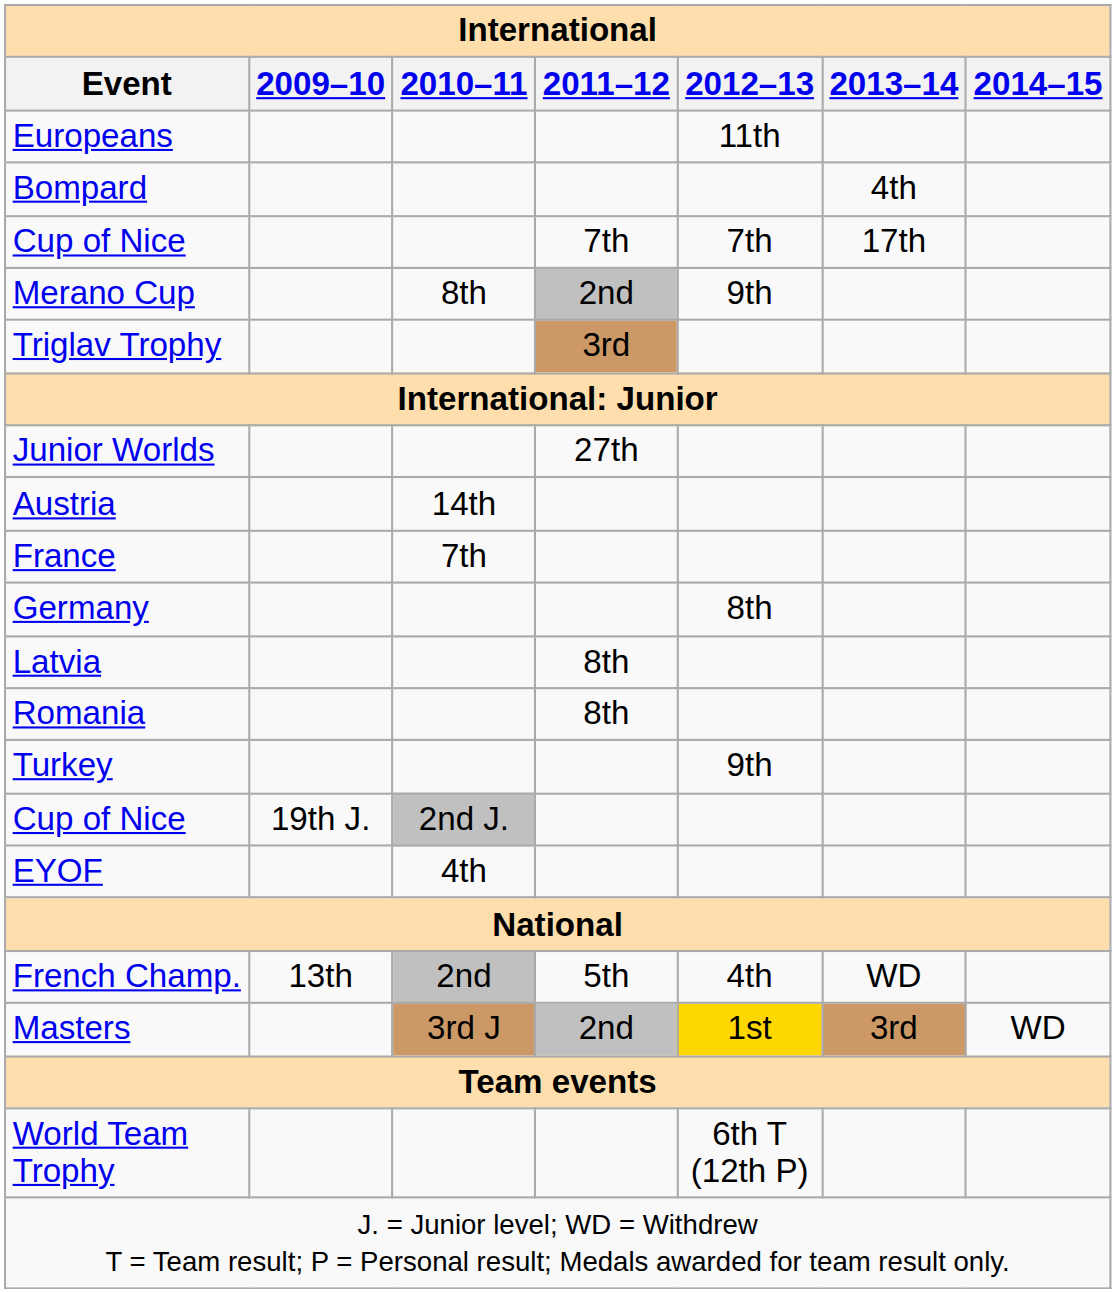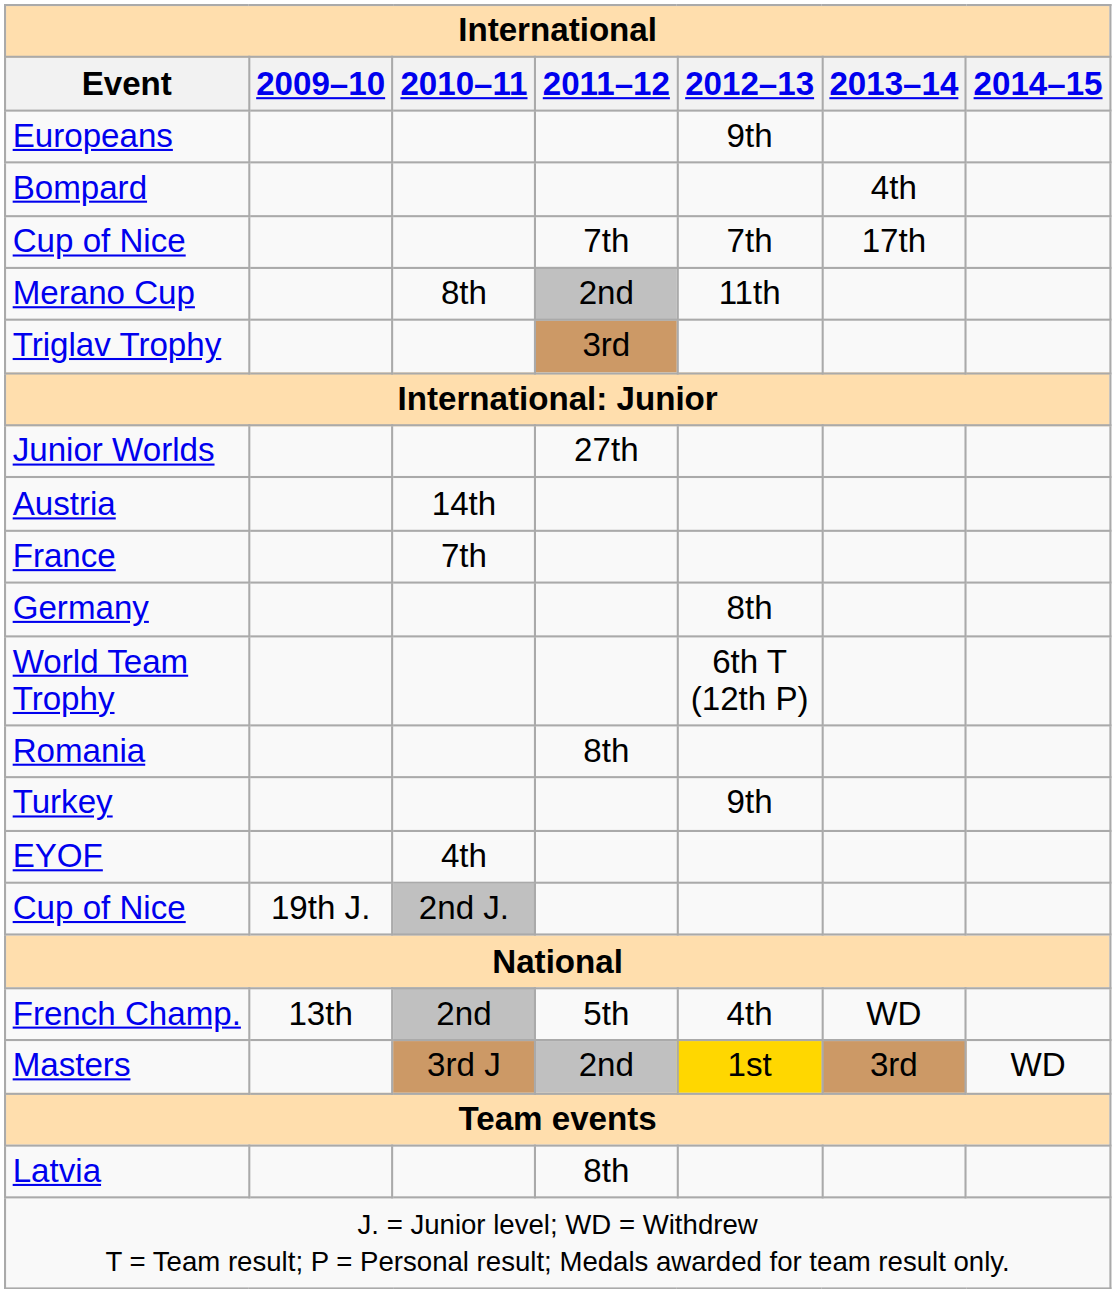 <table class="wikitable" style="text-align:center">
 <tr>
 <th style="background-color: #ffdead; " colspan=7 align=center>International</th>
 </tr>
 <tr>
 <th>Event</th>
 <th><a href='#'>2009–10</a></th>
 <th><a href='#'>2010–11</a></th>
 <th><a href='#'>2011–12</a></th>
 <th><a href='#'>2012–13</a></th>
 <th><a href='#'>2013–14</a></th>
 <th><a href='#'>2014–15</a></th>
 </tr>
 <tr>
 <td align=left><a href='#'>Europeans</a></td>
 <td></td>
 <td></td>
 <td></td>
-<td>11th</td>
+<td>9th</td>
 <td></td>
 <td></td>
 </tr>
 <tr>
 <td align=left> <a href='#'>Bompard</a></td>
 <td></td>
 <td></td>
 <td></td>
 <td></td>
 <td>4th</td>
 <td></td>
 </tr>
 <tr>
 <td align=left><a href='#'>Cup of Nice</a></td>
 <td></td>
 <td></td>
 <td>7th</td>
 <td>7th</td>
 <td>17th</td>
 <td></td>
 </tr>
 <tr>
 <td align=left><a href='#'>Merano Cup</a></td>
 <td></td>
 <td>8th</td>
 <td bgcolor=silver>2nd</td>
-<td>9th</td>
+<td>11th</td>
 <td></td>
 <td></td>
 </tr>
 <tr>
 <td align=left><a href='#'>Triglav Trophy</a></td>
 <td></td>
 <td></td>
 <td bgcolor=cc9966>3rd</td>
 <td></td>
 <td></td>
 <td></td>
 </tr>
 <tr>
 <th style="background-color: #ffdead; " colspan=7 align=center>International: Junior</th>
 </tr>
 <tr>
 <td align=left><a href='#'>Junior Worlds</a></td>
 <td></td>
 <td></td>
 <td>27th</td>
 <td></td>
 <td></td>
 <td></td>
 </tr>
 <tr>
 <td align=left> <a href='#'>Austria</a></td>
 <td></td>
 <td>14th</td>
 <td></td>
 <td></td>
 <td></td>
 <td></td>
 </tr>
 <tr>
 <td align=left> <a href='#'>France</a></td>
 <td></td>
 <td>7th</td>
 <td></td>
 <td></td>
 <td></td>
 <td></td>
 </tr>
 <tr>
 <td align=left> <a href='#'>Germany</a></td>
 <td></td>
 <td></td>
 <td></td>
 <td>8th</td>
 <td></td>
 <td></td>
 </tr>
 <tr>
-<td align=left> <a href='#'>Latvia</a></td>
+<td align=left><a href='#'>World Team<br>Trophy</a></td>
 <td></td>
 <td></td>
-<td>8th</td>
 <td></td>
+<td>6th T <br>(12th P)</td>
 <td></td>
 <td></td>
 </tr>
 <tr>
 <td align=left> <a href='#'>Romania</a></td>
 <td></td>
 <td></td>
 <td>8th</td>
 <td></td>
 <td></td>
 <td></td>
 </tr>
 <tr>
 <td align=left> <a href='#'>Turkey</a></td>
 <td></td>
 <td></td>
 <td></td>
 <td>9th</td>
 <td></td>
 <td></td>
 </tr>
 <tr>
-<td align=left><a href='#'>Cup of Nice</a></td>
-<td>19th J.</td>
-<td bgcolor=silver>2nd J.</td>
+<td align=left><a href='#'>EYOF</a></td>
+<td></td>
+<td>4th</td>
 <td></td>
 <td></td>
 <td></td>
 <td></td>
 </tr>
 <tr>
-<td align=left><a href='#'>EYOF</a></td>
-<td></td>
-<td>4th</td>
+<td align=left><a href='#'>Cup of Nice</a></td>
+<td>19th J.</td>
+<td bgcolor=silver>2nd J.</td>
 <td></td>
 <td></td>
 <td></td>
 <td></td>
 </tr>
 <tr>
 <th style="background-color: #ffdead; " colspan=7 align=center>National</th>
 </tr>
 <tr>
 <td align=left><a href='#'>French Champ.</a></td>
 <td>13th</td>
 <td bgcolor=silver>2nd</td>
 <td>5th</td>
 <td>4th</td>
 <td>WD</td>
 </tr>
 <tr>
 <td align=left><a href='#'>Masters</a></td>
 <td></td>
 <td bgcolor=cc9966>3rd J</td>
 <td bgcolor=silver>2nd</td>
 <td bgcolor=gold>1st</td>
 <td bgcolor=cc9966>3rd</td>
 <td>WD</td>
 </tr>
 <tr>
 <th style="background-color: #ffdead; " colspan=7 align=center>Team events</th>
 </tr>
 <tr>
-<td align=left><a href='#'>World Team<br>Trophy</a></td>
+<td align=left> <a href='#'>Latvia</a></td>
 <td></td>
 <td></td>
+<td>8th</td>
 <td></td>
-<td>6th T <br>(12th P)</td>
 <td></td>
 <td></td>
 </tr>
 <tr>
 <td colspan=7 align=center><small> J. = Junior level; WD = Withdrew <br> T = Team result; P = Personal result; Medals awarded for team result only. </small></td>
 </tr>
 </table>
